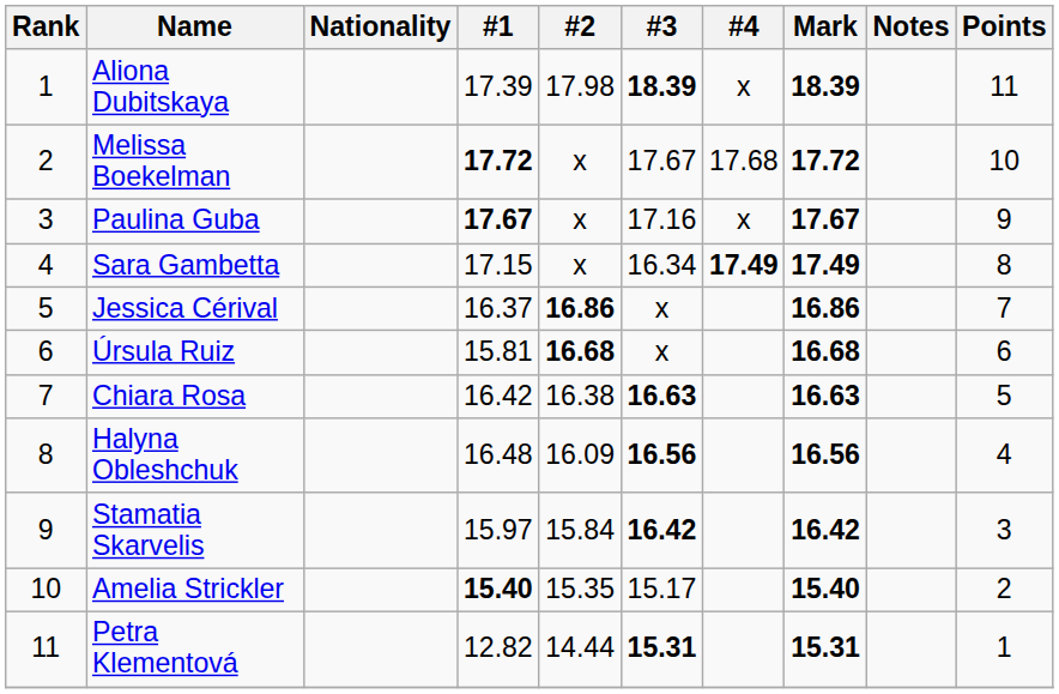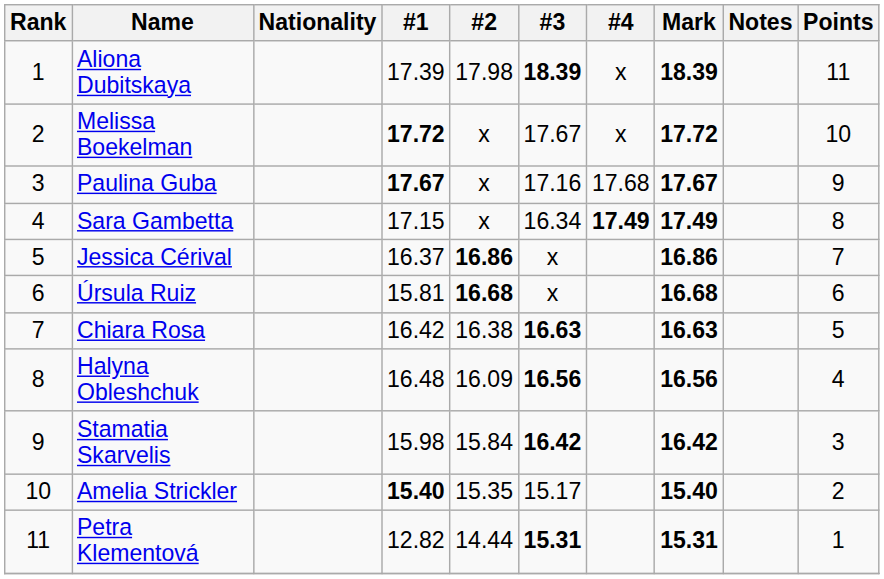 <table class="wikitable sortable" style="text-align:center">
 <tr>
 <th>Rank</th>
 <th>Name</th>
 <th>Nationality</th>
 <th>#1</th>
 <th>#2</th>
 <th>#3</th>
 <th>#4</th>
 <th>Mark</th>
 <th>Notes</th>
 <th>Points</th>
 </tr>
 <tr>
 <td>1</td>
 <td align=left><a href='#'>Aliona Dubitskaya</a></td>
 <td align=left></td>
 <td>17.39</td>
 <td>17.98</td>
 <td><strong>18.39</strong></td>
 <td>x</td>
 <td><strong>18.39</strong></td>
 <td></td>
 <td>11</td>
 </tr>
 <tr>
 <td>2</td>
 <td align=left><a href='#'>Melissa Boekelman</a></td>
 <td align=left></td>
 <td><strong>17.72</strong></td>
 <td>x</td>
 <td>17.67</td>
-<td>17.68</td>
+<td>x</td>
 <td><strong>17.72</strong></td>
 <td></td>
 <td>10</td>
 </tr>
 <tr>
 <td>3</td>
 <td align=left><a href='#'>Paulina Guba</a></td>
 <td align=left></td>
 <td><strong>17.67</strong></td>
 <td>x</td>
 <td>17.16</td>
-<td>x</td>
+<td>17.68</td>
 <td><strong>17.67</strong></td>
 <td></td>
 <td>9</td>
 </tr>
 <tr>
 <td>4</td>
 <td align=left><a href='#'>Sara Gambetta</a></td>
 <td align=left></td>
 <td>17.15</td>
 <td>x</td>
 <td>16.34</td>
 <td><strong>17.49</strong></td>
 <td><strong>17.49</strong></td>
 <td></td>
 <td>8</td>
 </tr>
 <tr>
 <td>5</td>
 <td align=left><a href='#'>Jessica Cérival</a></td>
 <td align=left></td>
 <td>16.37</td>
 <td><strong>16.86</strong></td>
 <td>x</td>
 <td></td>
 <td><strong>16.86</strong></td>
 <td></td>
 <td>7</td>
 </tr>
 <tr>
 <td>6</td>
 <td align=left><a href='#'>Úrsula Ruiz</a></td>
 <td align=left></td>
 <td>15.81</td>
 <td><strong>16.68</strong></td>
 <td>x</td>
 <td></td>
 <td><strong>16.68</strong></td>
 <td></td>
 <td>6</td>
 </tr>
 <tr>
 <td>7</td>
 <td align=left><a href='#'>Chiara Rosa</a></td>
 <td align=left></td>
 <td>16.42</td>
 <td>16.38</td>
 <td><strong>16.63</strong></td>
 <td></td>
 <td><strong>16.63</strong></td>
 <td></td>
 <td>5</td>
 </tr>
 <tr>
 <td>8</td>
 <td align=left><a href='#'>Halyna Obleshchuk</a></td>
 <td align=left></td>
 <td>16.48</td>
 <td>16.09</td>
 <td><strong>16.56</strong></td>
 <td></td>
 <td><strong>16.56</strong></td>
 <td></td>
 <td>4</td>
 </tr>
 <tr>
 <td>9</td>
 <td align=left><a href='#'>Stamatia Skarvelis</a></td>
 <td align=left></td>
-<td>15.97</td>
+<td>15.98</td>
 <td>15.84</td>
 <td><strong>16.42</strong></td>
 <td></td>
 <td><strong>16.42</strong></td>
 <td></td>
 <td>3</td>
 </tr>
 <tr>
 <td>10</td>
 <td align=left><a href='#'>Amelia Strickler</a></td>
 <td align=left></td>
 <td><strong>15.40</strong></td>
 <td>15.35</td>
 <td>15.17</td>
 <td></td>
 <td><strong>15.40</strong></td>
 <td></td>
 <td>2</td>
 </tr>
 <tr>
 <td>11</td>
 <td align=left><a href='#'>Petra Klementová</a></td>
 <td align=left></td>
 <td>12.82</td>
 <td>14.44</td>
 <td><strong>15.31</strong></td>
 <td></td>
 <td><strong>15.31</strong></td>
 <td></td>
 <td>1</td>
 </tr>
 <tr>
 </tr>
 </table>
